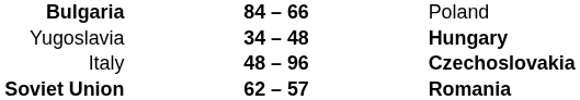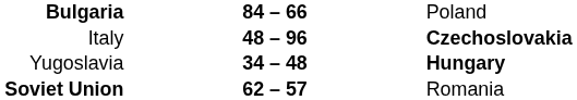 <table width=75% cellspacing=1>
 <tr>
 <th width=25%></th>
 <th width=25%></th>
 <th width=25%></th>
 </tr>
 <tr style=font-size:90%>
 <td align=right><strong>Bulgaria</strong></td>
 <td align=center><strong>84 – 66</strong></td>
 <td>Poland</td>
 </tr>
 <tr style=font-size:90%>
+<td align=right>Italy</td>
+<td align=center><strong>48 – 96</strong></td>
+<td><strong>Czechoslovakia</strong></td>
+</tr>
+<tr style=font-size:90%>
 <td align=right>Yugoslavia</td>
 <td align=center><strong>34 – 48</strong></td>
 <td><strong>Hungary</strong></td>
 </tr>
 <tr style=font-size:90%>
-<td align=right>Italy</td>
-<td align=center><strong>48 – 96</strong></td>
-<td><strong>Czechoslovakia</strong></td>
-</tr>
-<tr style=font-size:90%>
 <td align=right><strong>Soviet Union</strong></td>
 <td align=center><strong>62 – 57</strong></td>
-<td><strong>Romania</strong></td>
+<td>Romania</td>
 </tr>
 </table>
